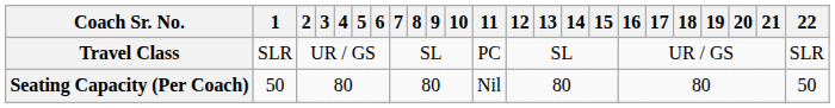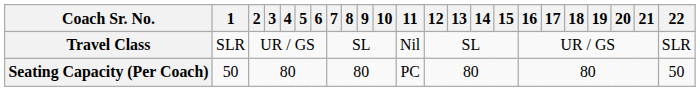 <table class="wikitable" style="text-align: center; font-size: small;">
 <tr>
 <th>Coach Sr. No.</th>
 <th>1</th>
 <th>2</th>
 <th>3</th>
 <th>4</th>
 <th>5</th>
 <th>6</th>
 <th>7</th>
 <th>8</th>
 <th>9</th>
 <th>10</th>
 <th>11</th>
 <th>12</th>
 <th>13</th>
 <th>14</th>
 <th>15</th>
 <th>16</th>
 <th>17</th>
 <th>18</th>
 <th>19</th>
 <th>20</th>
 <th>21</th>
 <th>22</th>
 </tr>
 <tr>
 <th>Travel Class</th>
 <td>SLR</td>
 <td colspan="5">UR / GS</td>
 <td colspan="4">SL</td>
-<td>PC</td>
+<td>Nil</td>
 <td colspan="4">SL</td>
 <td colspan="6">UR / GS</td>
 <td>SLR</td>
 </tr>
 <tr>
 <th>Seating Capacity (Per Coach)</th>
 <td>50</td>
 <td colspan="5">80</td>
 <td colspan="4">80</td>
-<td>Nil</td>
+<td>PC</td>
 <td colspan="4">80</td>
 <td colspan="6">80</td>
 <td>50</td>
 </tr>
 </table>
